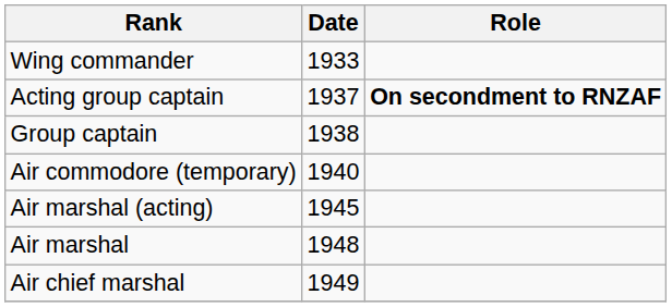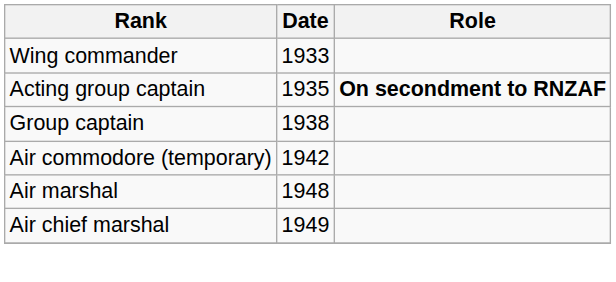 <table class="wikitable">
 <tr>
 <th>Rank</th>
 <th>Date</th>
 <th>Role</th>
 </tr>
 <tr>
 <td>Wing commander</td>
 <td>1933</td>
 <td></td>
 </tr>
 <tr>
 <td>Acting group captain</td>
-<td>1937</td>
+<td>1935</td>
 <td><strong>On secondment to RNZAF</strong></td>
 </tr>
 <tr>
 <td>Group captain</td>
 <td>1938</td>
 <td></td>
 </tr>
 <tr>
 <td>Air commodore (temporary)</td>
-<td>1940</td>
-<td></td>
-</tr>
-<tr>
-<td>Air marshal (acting)</td>
-<td>1945</td>
+<td>1942</td>
 <td></td>
 </tr>
 <tr>
 <td>Air marshal</td>
 <td>1948</td>
 <td></td>
 </tr>
 <tr>
 <td>Air chief marshal</td>
 <td>1949</td>
 <td></td>
 </tr>
 <tr>
 </tr>
 </table>
